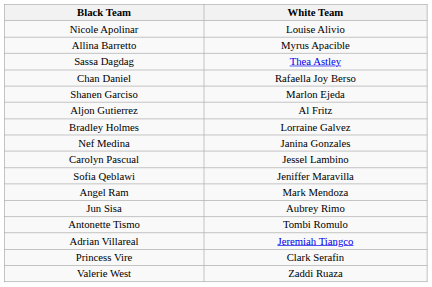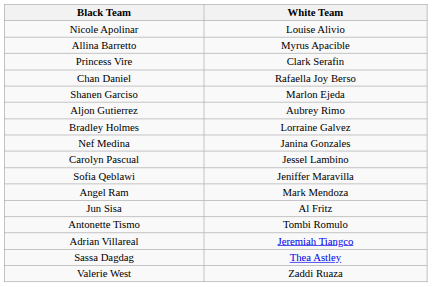 <table class="wikitable" style="text-align:center; line-height:17px; width:50%;">
 <tr>
 <th>Black Team</th>
 <th>White Team</th>
 </tr>
 <tr>
 <td>Nicole Apolinar</td>
 <td>Louise Alivio</td>
 </tr>
 <tr>
 <td>Allina Barretto</td>
 <td>Myrus Apacible</td>
 </tr>
 <tr>
-<td>Sassa Dagdag</td>
-<td><a href='#'>Thea Astley</a></td>
+<td>Princess Vire</td>
+<td>Clark Serafin</td>
 </tr>
 <tr>
 <td>Chan Daniel</td>
 <td>Rafaella Joy Berso</td>
 </tr>
 <tr>
 <td>Shanen Garciso</td>
 <td>Marlon Ejeda</td>
 </tr>
 <tr>
 <td>Aljon Gutierrez</td>
-<td>Al Fritz</td>
+<td>Aubrey Rimo</td>
 </tr>
 <tr>
 <td>Bradley Holmes</td>
 <td>Lorraine Galvez</td>
 </tr>
 <tr>
 <td>Nef Medina</td>
 <td>Janina Gonzales</td>
 </tr>
 <tr>
 <td>Carolyn Pascual</td>
 <td>Jessel Lambino</td>
 </tr>
 <tr>
 <td>Sofia Qeblawi</td>
 <td>Jeniffer Maravilla</td>
 </tr>
 <tr>
 <td>Angel Ram</td>
 <td>Mark Mendoza</td>
 </tr>
 <tr>
 <td>Jun Sisa</td>
-<td>Aubrey Rimo</td>
+<td>Al Fritz</td>
 </tr>
 <tr>
 <td>Antonette Tismo</td>
 <td>Tombi Romulo</td>
 </tr>
 <tr>
 <td>Adrian Villareal</td>
 <td><a href='#'>Jeremiah Tiangco</a></td>
 </tr>
 <tr>
-<td>Princess Vire</td>
-<td>Clark Serafin</td>
+<td>Sassa Dagdag</td>
+<td><a href='#'>Thea Astley</a></td>
 </tr>
 <tr>
 <td>Valerie West</td>
 <td>Zaddi Ruaza</td>
 </tr>
 </table>
